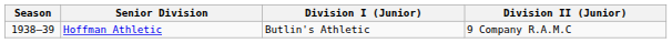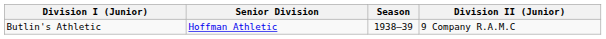 <table class=wikitable style="border:0px; margin-top:-1px; margin-bottom:0;">
 <tr>
+<th width=250px>Division I (Junior)</th>
+<th width=250px>Senior Division</th>
 <th width=65px>Season</th>
-<th width=250px>Senior Division</th>
-<th width=250px>Division I (Junior)</th>
 <th width=250px>Division II (Junior)</th>
 </tr>
 <tr>
+<td>Butlin's Athletic</td>
+<td><a href='#'>Hoffman Athletic</a></td>
 <td align=center>1938–39</td>
-<td><a href='#'>Hoffman Athletic</a></td>
-<td>Butlin's Athletic</td>
 <td>9 Company R.A.M.C</td>
 </tr>
 </table>
